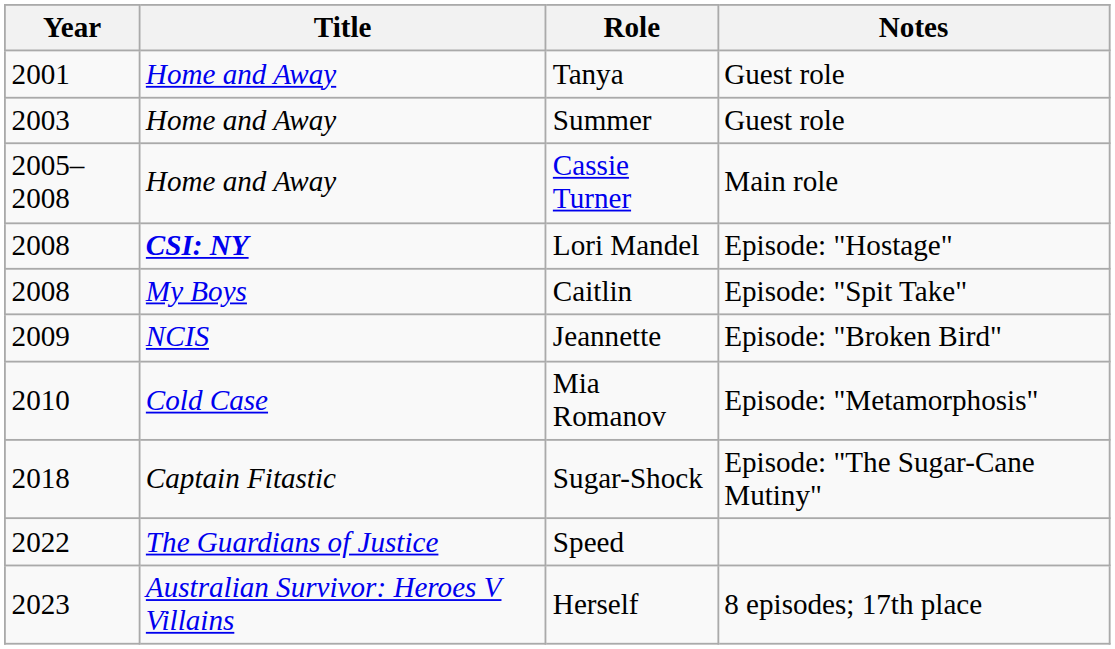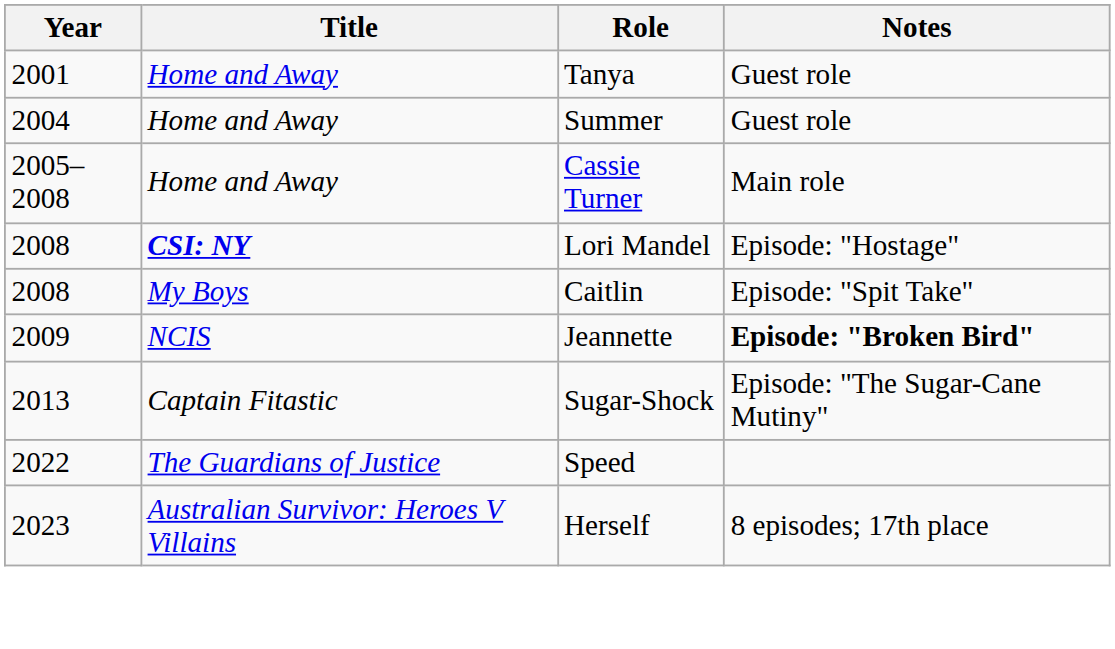 <table class="wikitable sortable">
 <tr>
 <th>Year</th>
 <th>Title</th>
 <th>Role</th>
 <th class="unsortable">Notes</th>
 </tr>
 <tr>
 <td>2001</td>
 <td><em><a href='#'>Home and Away</a></em></td>
 <td>Tanya</td>
 <td>Guest role</td>
 </tr>
 <tr>
-<td>2003</td>
+<td>2004</td>
 <td><em>Home and Away</em></td>
 <td>Summer</td>
 <td>Guest role</td>
 </tr>
 <tr>
 <td>2005–2008</td>
 <td><em>Home and Away</em></td>
 <td><a href='#'>Cassie Turner</a></td>
 <td>Main role</td>
 </tr>
 <tr>
 <td>2008</td>
 <td><strong><em><a href='#'>CSI: NY</a></em></strong></td>
 <td>Lori Mandel</td>
 <td>Episode: "Hostage"</td>
 </tr>
 <tr>
 <td>2008</td>
 <td><em><a href='#'>My Boys</a></em></td>
 <td>Caitlin</td>
 <td>Episode: "Spit Take"</td>
 </tr>
 <tr>
 <td>2009</td>
 <td><em><a href='#'>NCIS</a></em></td>
 <td>Jeannette</td>
-<td>Episode: "Broken Bird"</td>
+<td><strong>Episode: "Broken Bird"</strong></td>
 </tr>
 <tr>
-<td>2010</td>
-<td><em><a href='#'>Cold Case</a></em></td>
-<td>Mia Romanov</td>
-<td>Episode: "Metamorphosis"</td>
-</tr>
-<tr>
-<td>2018</td>
+<td>2013</td>
 <td><em>Captain Fitastic</em></td>
 <td>Sugar-Shock</td>
 <td>Episode: "The Sugar-Cane Mutiny"</td>
 </tr>
 <tr>
 <td>2022</td>
 <td><em><a href='#'>The Guardians of Justice</a></em></td>
 <td>Speed</td>
 <td></td>
 </tr>
 <tr>
 <td>2023</td>
 <td><em><a href='#'>Australian Survivor: Heroes V Villains</a></em></td>
 <td>Herself</td>
 <td>8 episodes; 17th place</td>
 </tr>
 </table>
